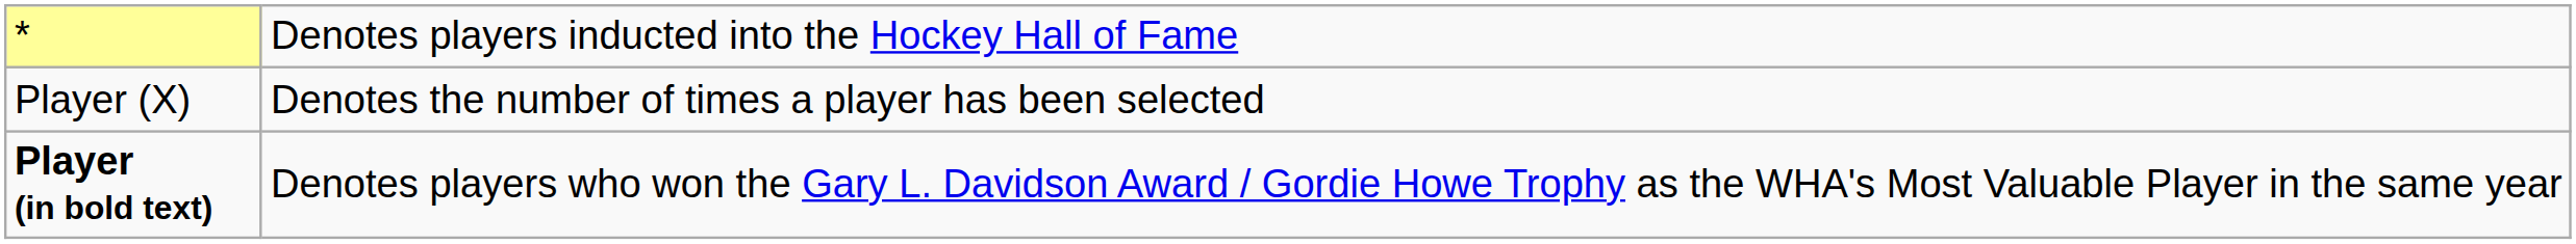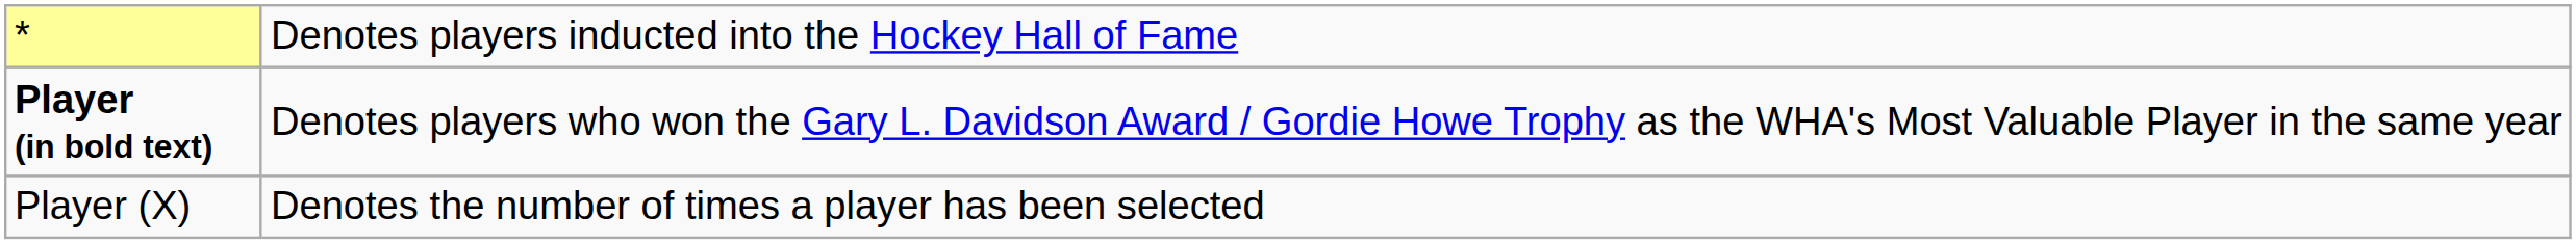 <table class="wikitable sortable">
 <tr>
 <td style="background-color:#FFFF99; border:1px solid #aaaaaa; width:6em">*</td>
 <td>Denotes players inducted into the <a href='#'>Hockey Hall of Fame</a></td>
 </tr>
 <tr>
+<td><strong>Player<br><small>(in bold text)</small></strong></td>
+<td>Denotes players who won the <a href='#'>Gary L. Davidson Award / Gordie Howe Trophy</a> as the WHA's Most Valuable Player in the same year</td>
+</tr>
+<tr>
 <td>Player (X)</td>
 <td>Denotes the number of times a player has been selected</td>
 </tr>
-<tr>
-<td><strong>Player<br><small>(in bold text)</small></strong></td>
-<td>Denotes players who won the <a href='#'>Gary L. Davidson Award / Gordie Howe Trophy</a> as the WHA's Most Valuable Player in the same year</td>
-</tr>
 </table>
